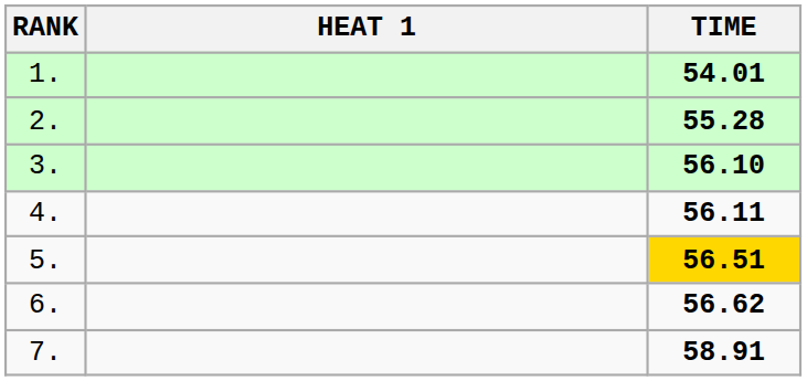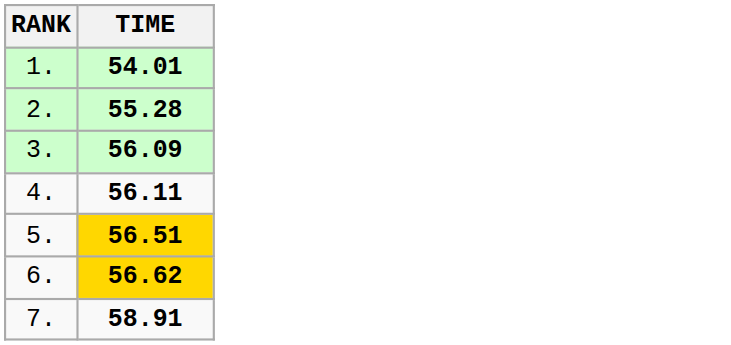 <table class="wikitable" style="border-collapse: collapse; font-size: 90%;">
 <tr>
 <th>RANK</th>
-<th style="width: 20em">HEAT 1</th>
 <th style="width: 5em">TIME</th>
 </tr>
 <tr style="background:#ccffcc;">
 <td align="center">1.</td>
-<td></td>
 <td align="center"><strong>54.01</strong></td>
 </tr>
 <tr style="background:#ccffcc;">
 <td align="center">2.</td>
-<td></td>
 <td align="center"><strong>55.28</strong></td>
 </tr>
 <tr style="background:#ccffcc;">
 <td align="center">3.</td>
-<td></td>
-<td align="center"><strong>56.10</strong></td>
+<td align="center"><strong>56.09</strong></td>
 </tr>
 <tr>
 <td align="center">4.</td>
-<td></td>
 <td align="center"><strong>56.11</strong></td>
 </tr>
 <tr>
 <td align="center">5.</td>
-<td></td>
 <td align="center" style="background: gold;"><strong>56.51</strong></td>
 </tr>
 <tr>
 <td align="center">6.</td>
-<td></td>
-<td align="center"><strong>56.62</strong></td>
+<td align="center" style="background: gold;"><strong>56.62</strong></td>
 </tr>
 <tr>
 <td align="center">7.</td>
-<td></td>
 <td align="center"><strong>58.91</strong></td>
 </tr>
 </table>
